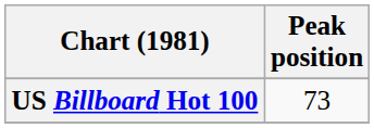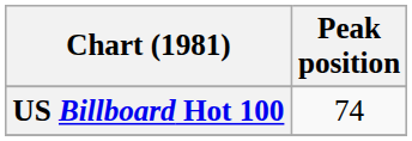 <table class="wikitable sortable plainrowheaders" style="text-align:center">
 <tr>
 <th>Chart (1981)</th>
 <th>Peak<br>position</th>
 </tr>
 <tr>
 </tr>
 <tr>
 </tr>
 <tr>
 </tr>
 <tr>
 </tr>
 <tr>
 <th scope="row">US <a href='#'><em>Billboard</em> Hot 100</a></th>
-<td>73</td>
+<td>74</td>
 </tr>
 <tr>
 </tr>
 </table>
